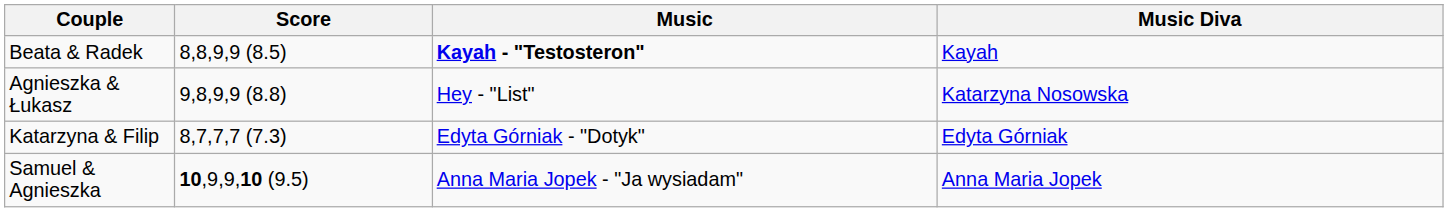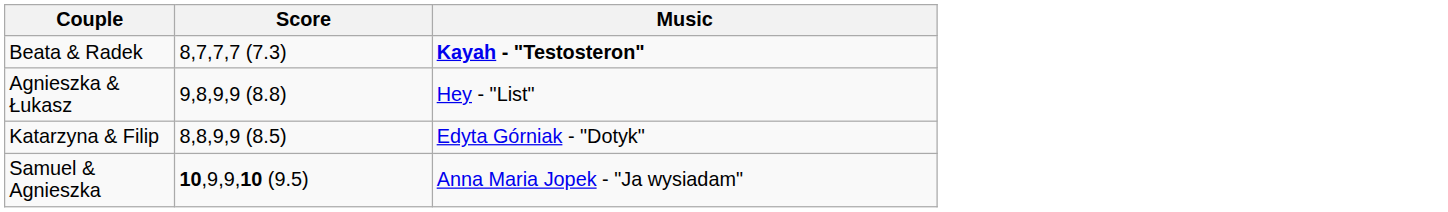 <table class="wikitable">
 <tr>
 <th style="width:130px;">Couple</th>
 <th style="width:200px;">Score</th>
 <th style="width:400px;">Music</th>
-<th style="width:400px;">Music Diva</th>
 </tr>
 <tr>
 <td rowspan="1">Beata & Radek</td>
-<td>8,8,9,9 (8.5)</td>
+<td>8,7,7,7 (7.3)</td>
 <td><strong><a href='#'>Kayah</a> - "Testosteron"</strong></td>
-<td><a href='#'>Kayah</a></td>
 </tr>
 <tr>
 <td rowspan="1">Agnieszka & Łukasz</td>
 <td>9,8,9,9 (8.8)</td>
 <td><a href='#'>Hey</a> - "List"</td>
-<td><a href='#'>Katarzyna Nosowska</a></td>
 </tr>
 <tr>
 <td rowspan="1">Katarzyna & Filip</td>
-<td>8,7,7,7 (7.3)</td>
+<td>8,8,9,9 (8.5)</td>
 <td><a href='#'>Edyta Górniak</a> - "Dotyk"</td>
-<td><a href='#'>Edyta Górniak</a></td>
 </tr>
 <tr>
 <td rowspan="1">Samuel & Agnieszka</td>
 <td><strong>10</strong>,9,9,<strong>10</strong> (9.5)</td>
 <td><a href='#'>Anna Maria Jopek</a> - "Ja wysiadam"</td>
-<td><a href='#'>Anna Maria Jopek</a></td>
 </tr>
 </table>
